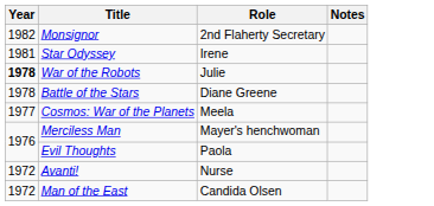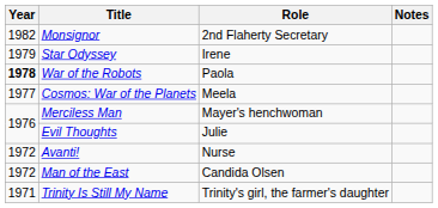 <table class="wikitable sortable">
 <tr>
 <th>Year</th>
 <th>Title</th>
 <th>Role</th>
 <th class="unsortable">Notes</th>
 </tr>
 <tr>
 <td>1982</td>
 <td><em><a href='#'>Monsignor</a></em></td>
 <td>2nd Flaherty Secretary</td>
 <td></td>
 </tr>
 <tr>
-<td>1981</td>
+<td>1979</td>
 <td><em><a href='#'>Star Odyssey</a></em></td>
 <td>Irene</td>
 <td></td>
 </tr>
 <tr>
 <td><strong>1978</strong></td>
 <td><em><a href='#'>War of the Robots</a></em></td>
-<td>Julie</td>
-<td></td>
-</tr>
-<tr>
-<td>1978</td>
-<td><em><a href='#'>Battle of the Stars</a></em></td>
-<td>Diane Greene</td>
+<td>Paola</td>
 <td></td>
 </tr>
 <tr>
 <td>1977</td>
 <td><em><a href='#'>Cosmos: War of the Planets</a></em></td>
 <td>Meela</td>
 <td></td>
 </tr>
 <tr>
 <td rowspan=2>1976</td>
 <td><em><a href='#'>Merciless Man</a></em></td>
 <td>Mayer's henchwoman</td>
 <td></td>
 </tr>
 <tr>
 <td><em><a href='#'>Evil Thoughts</a></em></td>
-<td>Paola</td>
+<td>Julie</td>
 <td></td>
 </tr>
 <tr>
 <td>1972</td>
 <td><em><a href='#'>Avanti!</a></em></td>
 <td>Nurse</td>
 <td></td>
 </tr>
 <tr>
 <td>1972</td>
 <td><em><a href='#'>Man of the East</a></em></td>
 <td>Candida Olsen</td>
 <td></td>
 </tr>
+<tr>
+<td>1971</td>
+<td><em><a href='#'>Trinity Is Still My Name</a></em></td>
+<td>Trinity's girl, the farmer's daughter</td>
+<td></td>
+</tr>
 </table>
